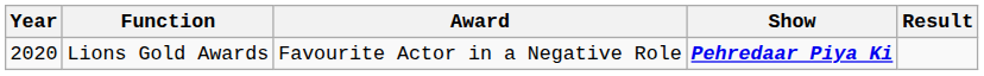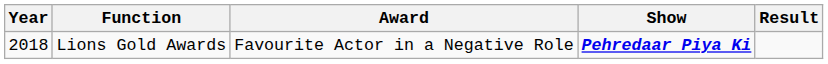 <table class="wikitable sortable">
 <tr>
 <th>Year</th>
 <th>Function</th>
 <th>Award</th>
 <th>Show</th>
 <th>Result</th>
 </tr>
 <tr>
-<td>2020</td>
+<td>2018</td>
 <td>Lions Gold Awards</td>
 <td>Favourite Actor in a Negative Role</td>
 <td><strong><em><a href='#'>Pehredaar Piya Ki</a></em></strong></td>
 <td></td>
 </tr>
 </table>
